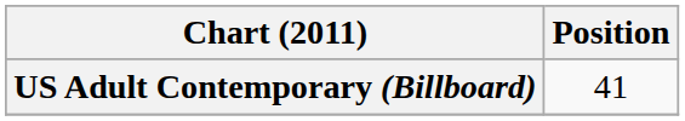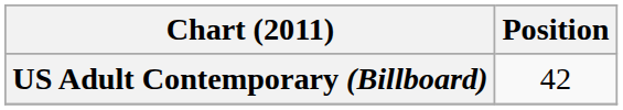 <table class="wikitable plainrowheaders" style="text-align:center;">
 <tr>
 <th scope="col">Chart (2011)</th>
 <th scope="col">Position</th>
 </tr>
 <tr>
 <th scope="row">US Adult Contemporary <em>(Billboard)</em></th>
-<td align="center">41</td>
+<td align="center">42</td>
 </tr>
 <tr>
 </tr>
 </table>
